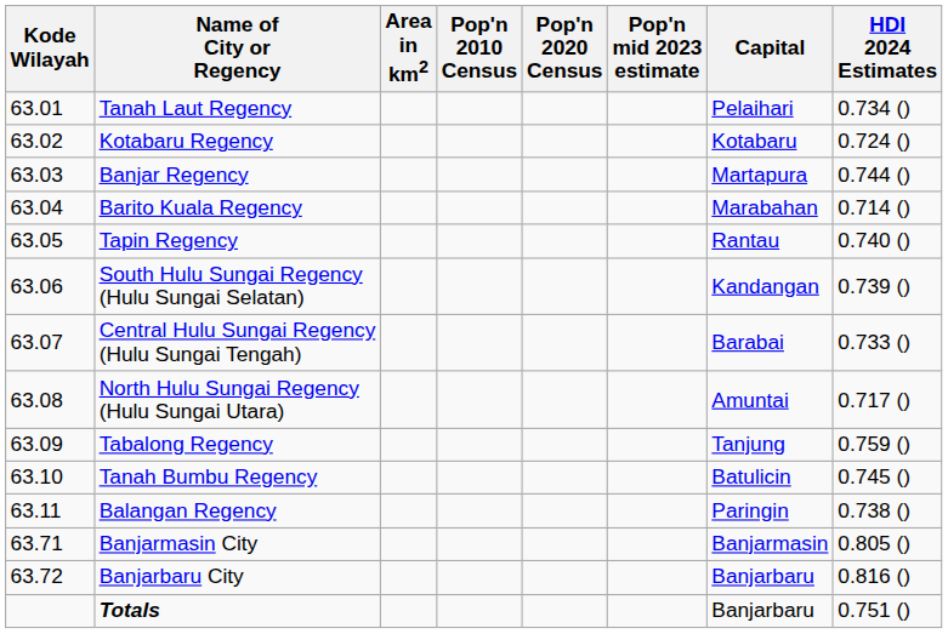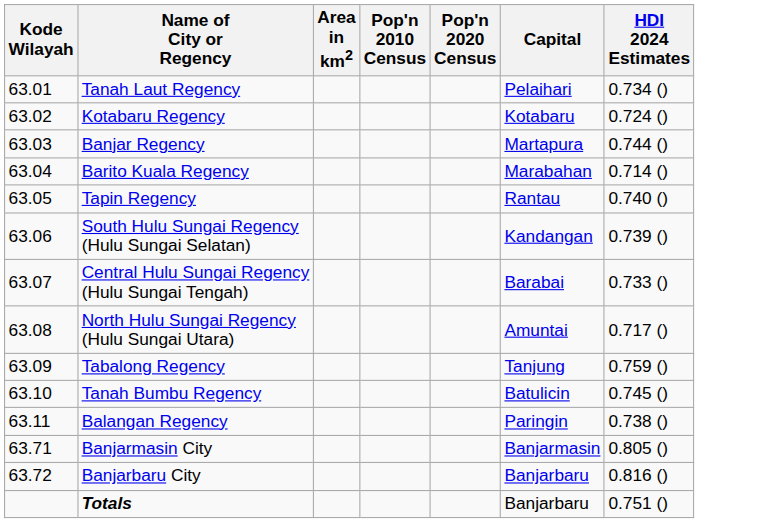 <table class="wikitable sortable" style="margin-bottom: 0;">
 <tr>
 <th>Kode<br>Wilayah</th>
 <th>Name of<br>City or<br>Regency</th>
 <th>Area<br>in<br>km<sup>2</sup></th>
 <th>Pop'n<br>2010<br>Census</th>
 <th>Pop'n<br>2020<br>Census</th>
-<th>Pop'n<br>mid 2023<br>estimate</th>
 <th>Capital</th>
 <th><a href='#'>HDI</a><br>2024<br> Estimates</th>
 </tr>
 <tr>
 <td>63.01</td>
 <td><a href='#'>Tanah Laut Regency</a></td>
-<td align="right"></td>
 <td align="right"></td>
 <td align="right"></td>
 <td align="right"></td>
 <td><a href='#'>Pelaihari</a></td>
 <td>0.734 ()</td>
 </tr>
 <tr>
 <td>63.02</td>
 <td><a href='#'>Kotabaru Regency</a></td>
 <td align="right"></td>
 <td align="right"></td>
 <td align="right"></td>
-<td align="right"></td>
 <td><a href='#'>Kotabaru</a></td>
 <td>0.724 ()</td>
 </tr>
 <tr>
 <td>63.03</td>
 <td><a href='#'>Banjar Regency</a></td>
-<td align="right"></td>
 <td align="right"></td>
 <td align="right"></td>
 <td align="right"></td>
 <td><a href='#'>Martapura</a></td>
 <td>0.744 ()</td>
 </tr>
 <tr>
 <td>63.04</td>
 <td><a href='#'>Barito Kuala Regency</a></td>
 <td align="right"></td>
 <td align="right"></td>
 <td align="right"></td>
-<td align="right"></td>
 <td><a href='#'>Marabahan</a></td>
 <td>0.714 ()</td>
 </tr>
 <tr>
 <td>63.05</td>
 <td><a href='#'>Tapin Regency</a></td>
-<td align="right"></td>
 <td align="right"></td>
 <td align="right"></td>
 <td align="right"></td>
 <td><a href='#'>Rantau</a></td>
 <td>0.740 ()</td>
 </tr>
 <tr>
 <td>63.06</td>
 <td><a href='#'>South Hulu Sungai Regency</a> <br>(Hulu Sungai Selatan)</td>
 <td align="right"></td>
 <td align="right"></td>
 <td align="right"></td>
-<td align="right"></td>
 <td><a href='#'>Kandangan</a></td>
 <td>0.739 ()</td>
 </tr>
 <tr>
 <td>63.07</td>
 <td><a href='#'>Central Hulu Sungai Regency</a> <br>(Hulu Sungai Tengah)</td>
-<td align="right"></td>
 <td align="right"></td>
 <td align="right"></td>
 <td align="right"></td>
 <td><a href='#'>Barabai</a></td>
 <td>0.733 ()</td>
 </tr>
 <tr>
 <td>63.08</td>
 <td><a href='#'>North Hulu Sungai Regency</a> <br>(Hulu Sungai Utara)</td>
 <td align="right"></td>
 <td align="right"></td>
 <td align="right"></td>
-<td align="right"></td>
 <td><a href='#'>Amuntai</a></td>
 <td>0.717 ()</td>
 </tr>
 <tr>
 <td>63.09</td>
 <td><a href='#'>Tabalong Regency</a></td>
-<td align="right"></td>
 <td align="right"></td>
 <td align="right"></td>
 <td align="right"></td>
 <td><a href='#'>Tanjung</a></td>
 <td>0.759 ()</td>
 </tr>
 <tr>
 <td>63.10</td>
 <td><a href='#'>Tanah Bumbu Regency</a></td>
 <td align="right"></td>
 <td align="right"></td>
 <td align="right"></td>
-<td align="right"></td>
 <td><a href='#'>Batulicin</a></td>
 <td>0.745 ()</td>
 </tr>
 <tr>
 <td>63.11</td>
 <td><a href='#'>Balangan Regency</a></td>
-<td align="right"></td>
 <td align="right"></td>
 <td align="right"></td>
 <td align="right"></td>
 <td><a href='#'>Paringin</a></td>
 <td>0.738 ()</td>
 </tr>
 <tr>
 <td>63.71</td>
 <td><a href='#'>Banjarmasin</a> City</td>
 <td align="right"></td>
 <td align="right"></td>
 <td align="right"></td>
-<td align="right"></td>
 <td><a href='#'>Banjarmasin</a></td>
 <td>0.805 ()</td>
 </tr>
 <tr>
 <td>63.72</td>
 <td><a href='#'>Banjarbaru</a> City</td>
-<td align="right"></td>
 <td align="right"></td>
 <td align="right"></td>
 <td align="right"></td>
 <td><a href='#'>Banjarbaru</a></td>
 <td>0.816 ()</td>
 </tr>
 <tr>
 <td></td>
 <td><strong><em>Totals</em></strong></td>
 <td align="right"></td>
 <td align="right"></td>
 <td align="right"></td>
-<td align="right"></td>
 <td>Banjarbaru</td>
 <td>0.751 ()</td>
 </tr>
 </table>
